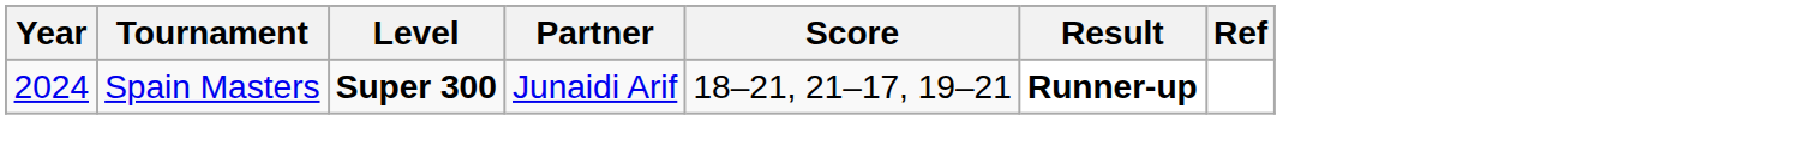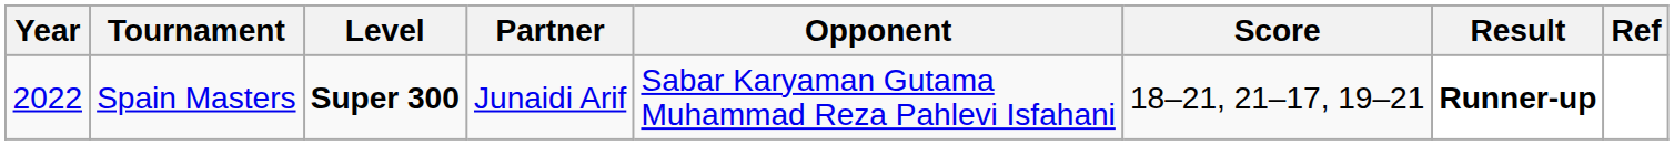 <table class="sortable wikitable" style="font-size: 90%;">
 <tr>
 <th>Year</th>
 <th>Tournament</th>
 <th>Level</th>
 <th>Partner</th>
+<th>Opponent</th>
 <th>Score</th>
 <th>Result</th>
 <th>Ref</th>
 </tr>
 <tr>
-<td align="center"><a href='#'>2024</a></td>
+<td align="center"><a href='#'>2022</a></td>
 <td align="left"><a href='#'>Spain Masters</a></td>
 <td align="left"><strong>Super 300</strong></td>
 <td align="left"> <a href='#'>Junaidi Arif</a></td>
+<td align="left"> <a href='#'>Sabar Karyaman Gutama</a><br> <a href='#'>Muhammad Reza Pahlevi Isfahani</a></td>
 <td align="left">18–21, 21–17, 19–21</td>
 <td style="text-align:left; background:white"> <strong>Runner-up</strong></td>
 <td style="text-align:center; background:white"></td>
 </tr>
 </table>
